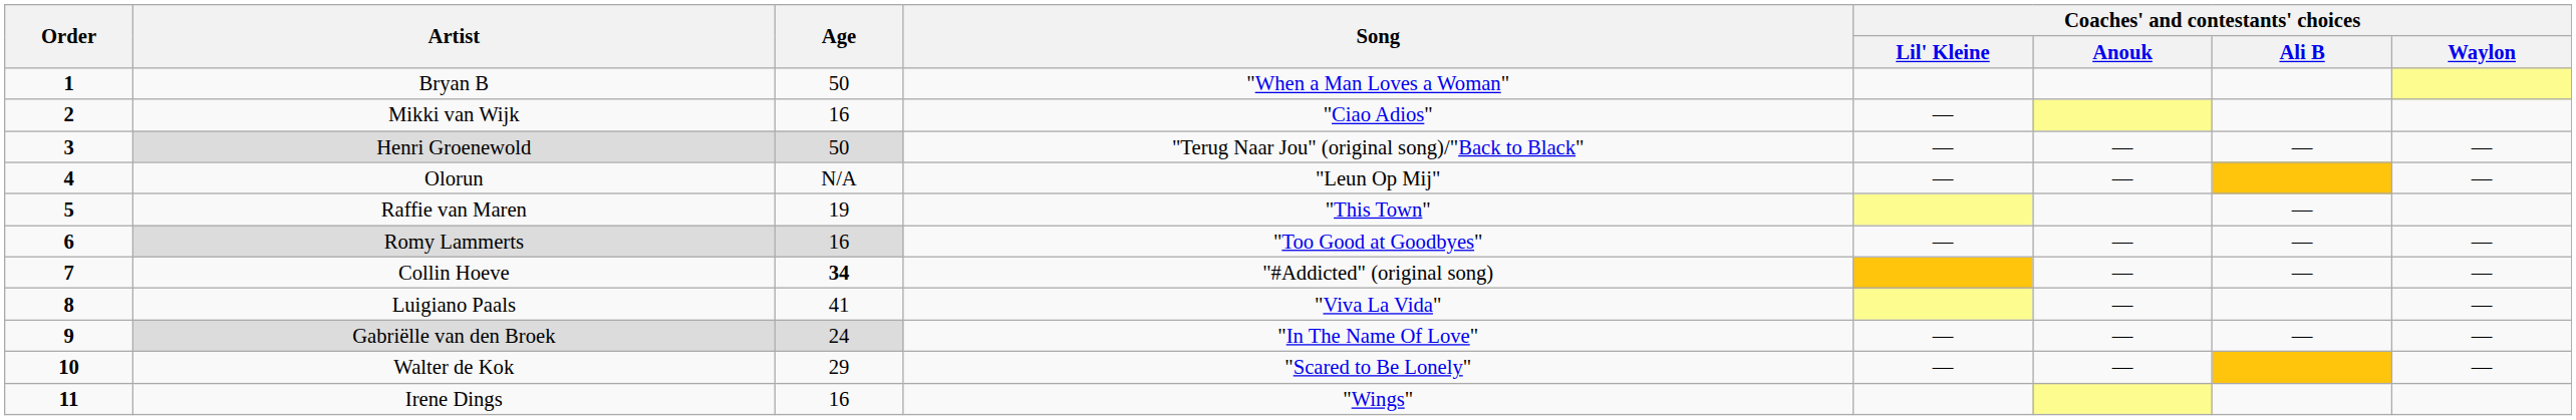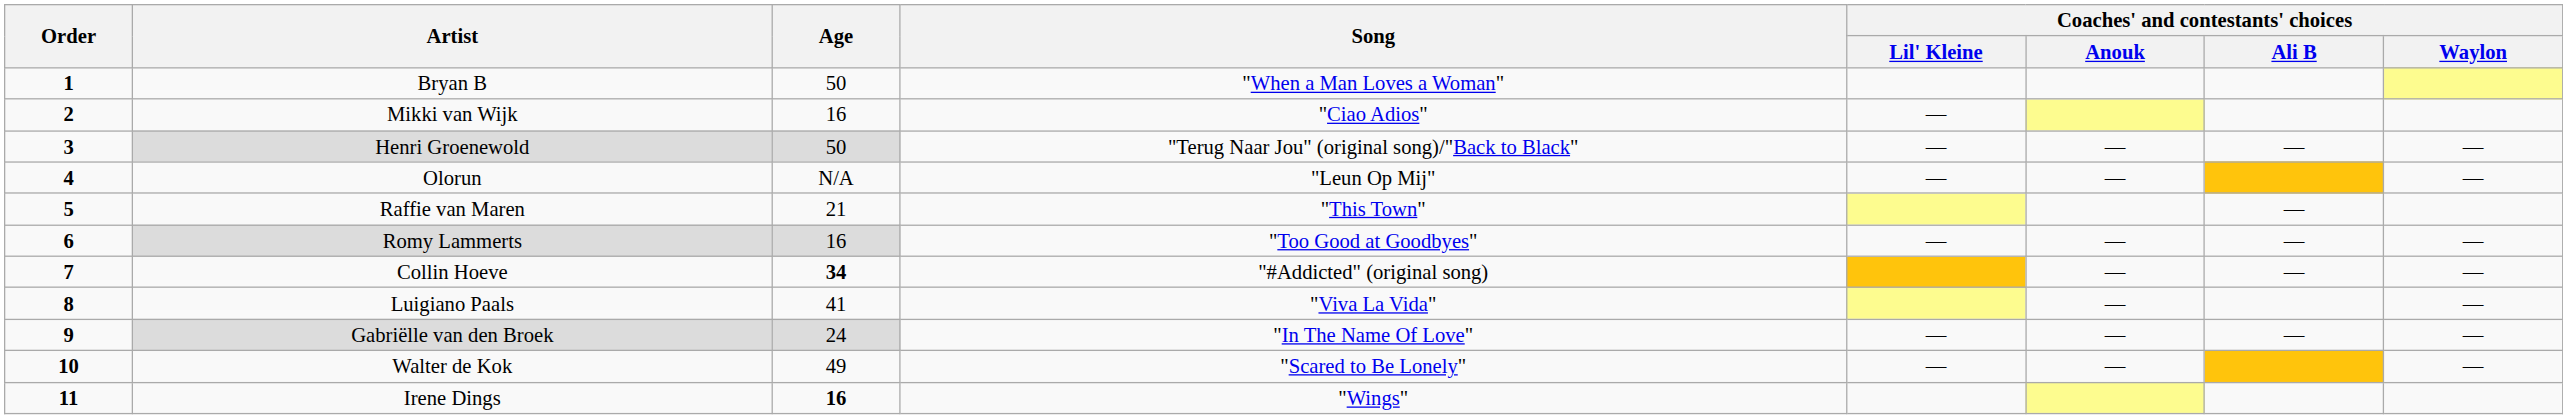 <table class="wikitable" style="text-align:center; line-height:17px; width:100%;">
 <tr>
 <th rowspan="2" scope="col" style="width:05%;">Order</th>
 <th rowspan="2" scope="col" style="width:25%;">Artist</th>
 <th rowspan="2" scope="col" style="width:05%;">Age</th>
 <th rowspan="2" scope="col" style="width:37%;">Song</th>
 <th colspan="4">Coaches' and contestants' choices</th>
 </tr>
 <tr>
 <th style="width:07%;"><a href='#'>Lil' Kleine</a></th>
 <th style="width:07%;"><a href='#'>Anouk</a></th>
 <th nowrap="" style="width:07%;"><a href='#'>Ali B</a></th>
 <th style="width:07%;"><a href='#'>Waylon</a></th>
 </tr>
 <tr>
 <td><strong>1</strong></td>
 <td>Bryan B</td>
 <td>50</td>
 <td>"<a href='#'>When a Man Loves a Woman</a>"</td>
 <td><strong></strong></td>
 <td><strong></strong></td>
 <td><strong></strong></td>
 <td style="background:#fdfc8f;"><strong></strong></td>
 </tr>
 <tr>
 <td><strong>2</strong></td>
 <td>Mikki van Wijk</td>
 <td>16</td>
 <td>"<a href='#'>Ciao Adios</a>"</td>
 <td>—</td>
 <td style="background:#fdfc8f;"><strong></strong></td>
 <td><strong></strong></td>
 <td><strong></strong></td>
 </tr>
 <tr>
 <td><strong>3</strong></td>
 <td style="background:#DCDCDC;">Henri Groenewold</td>
 <td style="background:#DCDCDC;">50</td>
 <td>"Terug Naar Jou" (original song)/"<a href='#'>Back to Black</a>"</td>
 <td>—</td>
 <td>—</td>
 <td>—</td>
 <td>—</td>
 </tr>
 <tr>
 <td><strong>4</strong></td>
 <td>Olorun</td>
 <td>N/A</td>
 <td>"Leun Op Mij"</td>
 <td>—</td>
 <td>—</td>
 <td style="background: #ffc40c;"><strong></strong></td>
 <td>—</td>
 </tr>
 <tr>
 <td><strong>5</strong></td>
 <td>Raffie van Maren</td>
-<td>19</td>
+<td>21</td>
 <td>"<a href='#'>This Town</a>"</td>
 <td style="background:#fdfc8f;"><strong></strong></td>
 <td><strong></strong></td>
 <td>—</td>
 <td><strong></strong></td>
 </tr>
 <tr>
 <td><strong>6</strong></td>
 <td style="background:#DCDCDC;">Romy Lammerts</td>
 <td style="background:#DCDCDC;">16</td>
 <td>"<a href='#'>Too Good at Goodbyes</a>"</td>
 <td>—</td>
 <td>—</td>
 <td>—</td>
 <td>—</td>
 </tr>
 <tr>
 <td><strong>7</strong></td>
 <td>Collin Hoeve</td>
 <td><strong>34</strong></td>
 <td>"#Addicted" (original song)</td>
 <td style="background: #ffc40c;"><strong></strong></td>
 <td>—</td>
 <td>—</td>
 <td>—</td>
 </tr>
 <tr>
 <td><strong>8</strong></td>
 <td>Luigiano Paals</td>
 <td>41</td>
 <td>"<a href='#'>Viva La Vida</a>"</td>
 <td style="background:#fdfc8f;"><strong></strong></td>
 <td>—</td>
 <td><strong></strong></td>
 <td>—</td>
 </tr>
 <tr>
 <td><strong>9</strong></td>
 <td style="background:#DCDCDC;">Gabriëlle van den Broek</td>
 <td style="background:#DCDCDC;">24</td>
 <td>"<a href='#'>In The Name Of Love</a>"</td>
 <td>—</td>
 <td>—</td>
 <td>—</td>
 <td>—</td>
 </tr>
 <tr>
 <td><strong>10</strong></td>
 <td>Walter de Kok</td>
-<td>29</td>
+<td>49</td>
 <td>"<a href='#'>Scared to Be Lonely</a>"</td>
 <td>—</td>
 <td>—</td>
 <td style="background: #ffc40c;"><strong></strong></td>
 <td>—</td>
 </tr>
 <tr>
 <td><strong>11</strong></td>
 <td>Irene Dings</td>
-<td>16</td>
+<td><strong>16</strong></td>
 <td>"<a href='#'>Wings</a>"</td>
 <td><strong></strong></td>
 <td style="background:#fdfc8f;"><strong></strong></td>
 <td><strong></strong></td>
 <td><strong></strong></td>
 </tr>
 </table>
